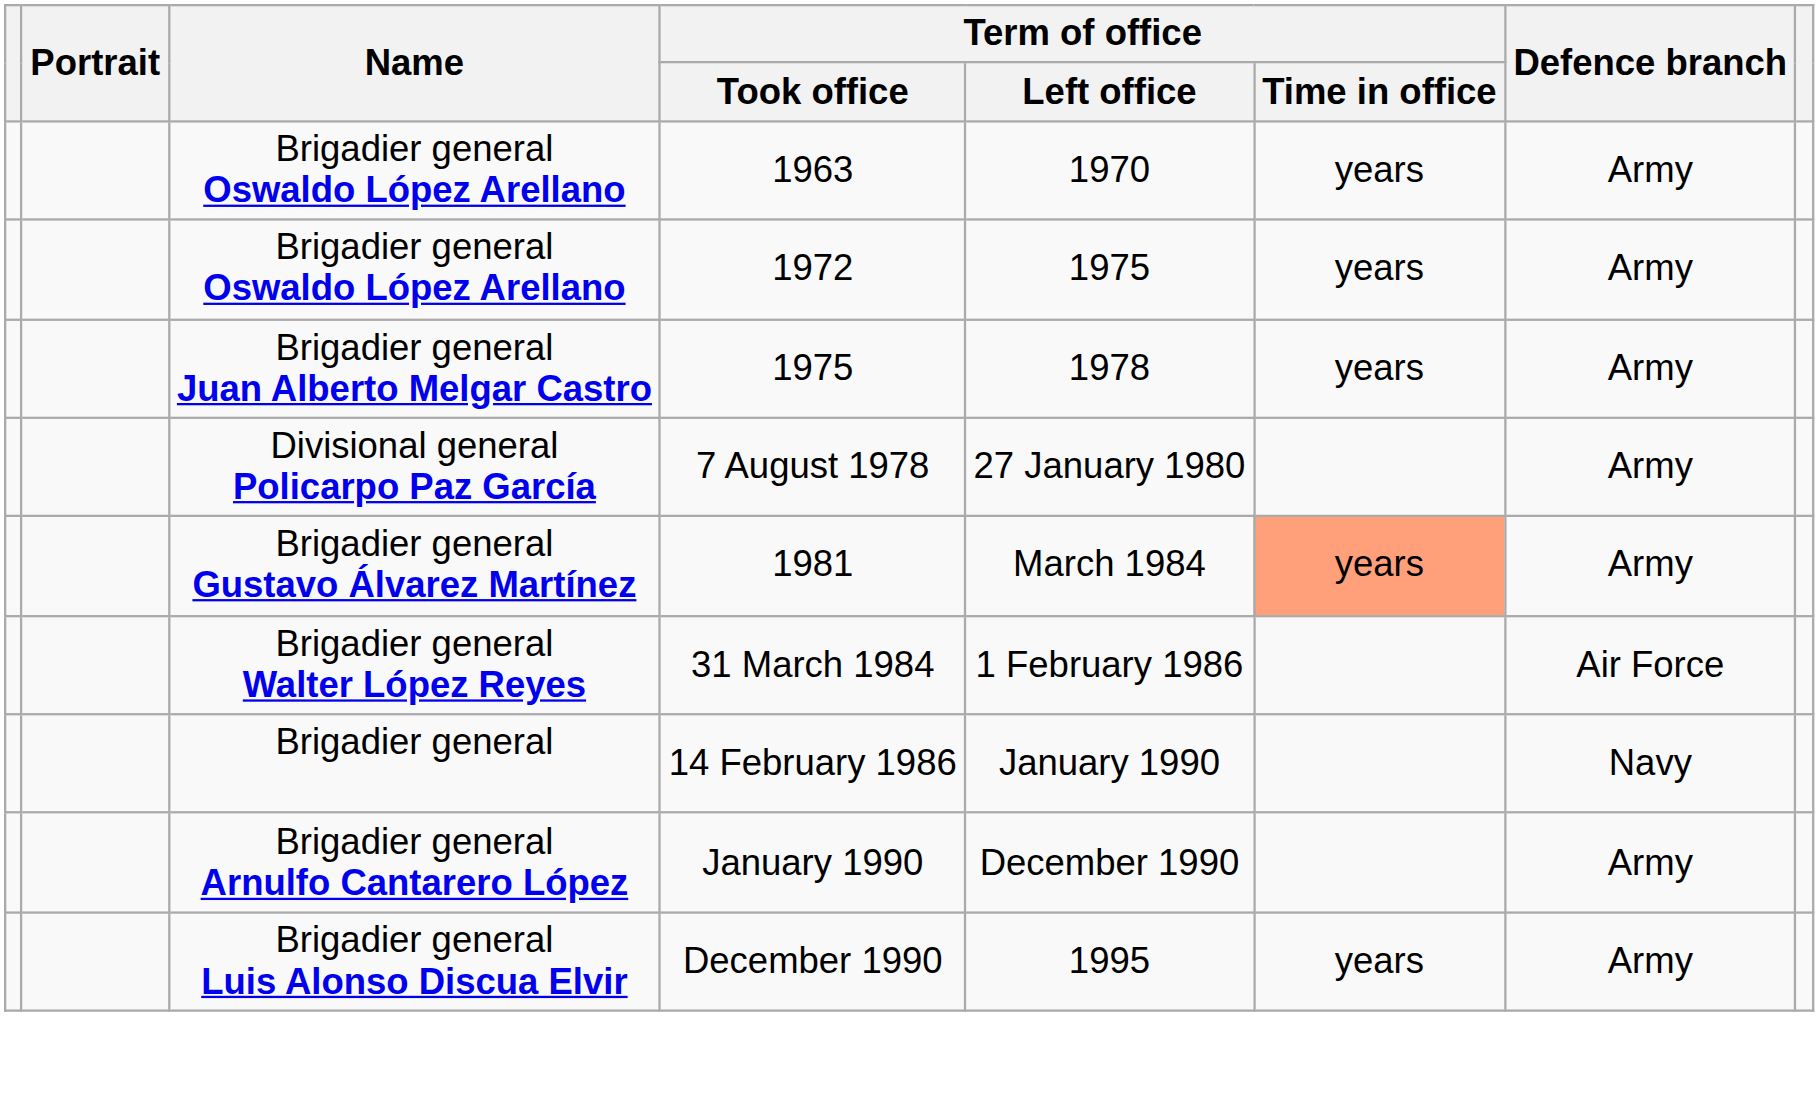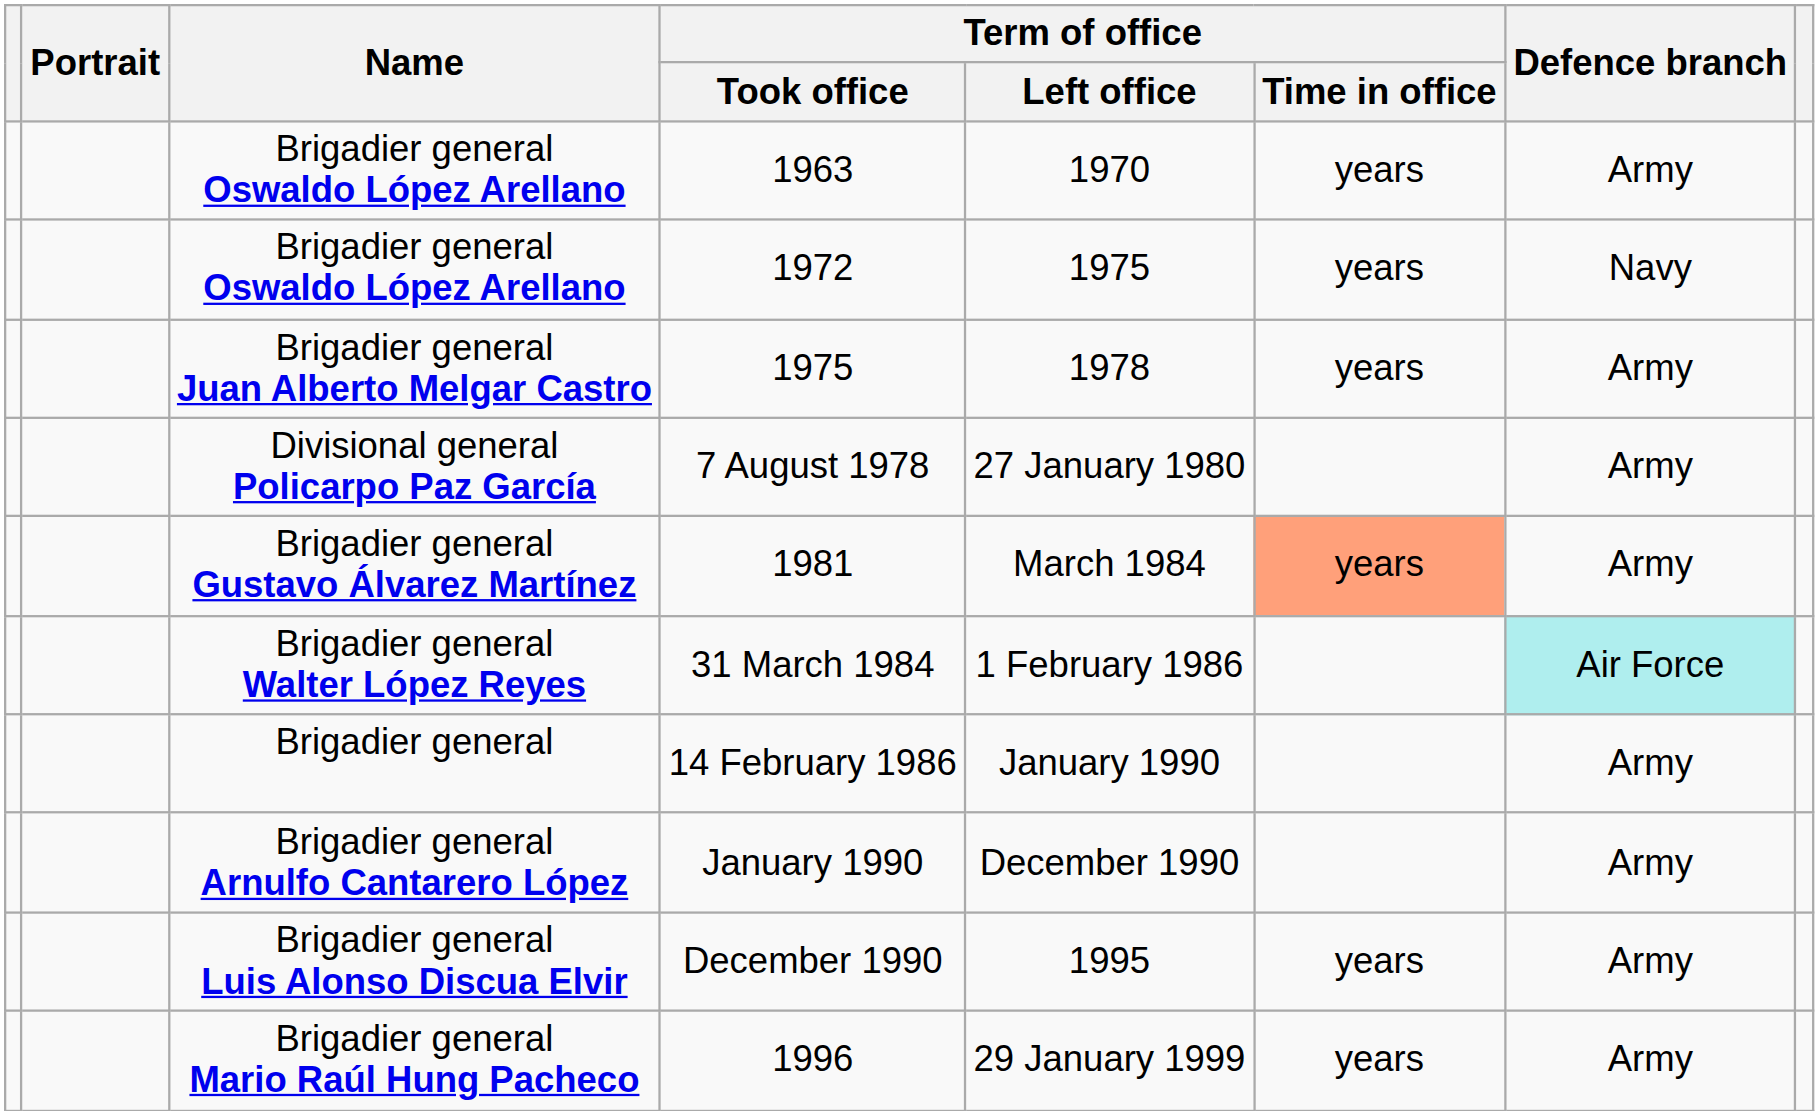 <table class="wikitable" style="text-align:center">
 <tr>
 <th rowspan=2></th>
 <th rowspan=2>Portrait</th>
 <th rowspan=2>Name<br></th>
 <th colspan=3>Term of office</th>
 <th rowspan=2>Defence branch</th>
 <th rowspan=2></th>
 </tr>
 <tr>
 <th>Took office</th>
 <th>Left office</th>
 <th>Time in office</th>
 </tr>
 <tr>
 <td></td>
 <td></td>
 <td>Brigadier general<br><strong><a href='#'>Oswaldo López Arellano</a></strong><br></td>
 <td>1963</td>
 <td>1970</td>
 <td> years</td>
 <td>Army</td>
 <td></td>
 </tr>
 <tr>
 <td></td>
 <td></td>
 <td>Brigadier general<br><strong><a href='#'>Oswaldo López Arellano</a></strong><br></td>
 <td>1972</td>
 <td>1975</td>
 <td> years</td>
-<td>Army</td>
+<td>Navy</td>
 <td></td>
 </tr>
 <tr>
 <td></td>
 <td></td>
 <td>Brigadier general<br><strong><a href='#'>Juan Alberto Melgar Castro</a></strong><br></td>
 <td>1975</td>
 <td>1978</td>
 <td> years</td>
 <td>Army</td>
 <td></td>
 </tr>
 <tr>
 <td></td>
 <td></td>
 <td>Divisional general<br><strong><a href='#'>Policarpo Paz García</a></strong><br></td>
 <td>7 August 1978</td>
 <td>27 January 1980</td>
 <td></td>
 <td>Army</td>
 <td></td>
 </tr>
 <tr>
 <td></td>
 <td></td>
 <td>Brigadier general<br><strong><a href='#'>Gustavo Álvarez Martínez</a></strong><br></td>
 <td>1981</td>
 <td>March 1984</td>
 <td style="background: lightsalmon;"> years</td>
 <td>Army</td>
 <td></td>
 </tr>
 <tr>
 <td></td>
 <td></td>
 <td>Brigadier general<br><strong><a href='#'>Walter López Reyes</a></strong><br></td>
 <td>31 March 1984</td>
 <td>1 February 1986</td>
 <td></td>
-<td>Air Force</td>
+<td style="background: paleturquoise;">Air Force</td>
 <td></td>
 </tr>
 <tr>
 <td></td>
 <td></td>
 <td>Brigadier general<br><strong></strong><br></td>
 <td>14 February 1986</td>
 <td>January 1990</td>
 <td></td>
-<td>Navy</td>
+<td>Army</td>
 <td></td>
 </tr>
 <tr>
 <td></td>
 <td></td>
 <td>Brigadier general<br><strong><a href='#'>Arnulfo Cantarero López</a></strong><br></td>
 <td>January 1990</td>
 <td>December 1990</td>
 <td></td>
 <td>Army</td>
 <td></td>
 </tr>
 <tr>
 <td></td>
 <td></td>
 <td>Brigadier general<br><strong><a href='#'>Luis Alonso Discua Elvir</a></strong></td>
 <td>December 1990</td>
 <td>1995</td>
 <td> years</td>
 <td>Army</td>
 <td></td>
 </tr>
+<tr>
+<td></td>
+<td></td>
+<td>Brigadier general<br><strong><a href='#'>Mario Raúl Hung Pacheco</a></strong></td>
+<td>1996</td>
+<td>29 January 1999</td>
+<td> years</td>
+<td>Army</td>
+<td></td>
+</tr>
 </table>
